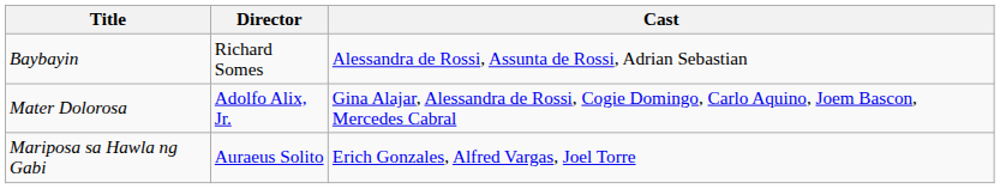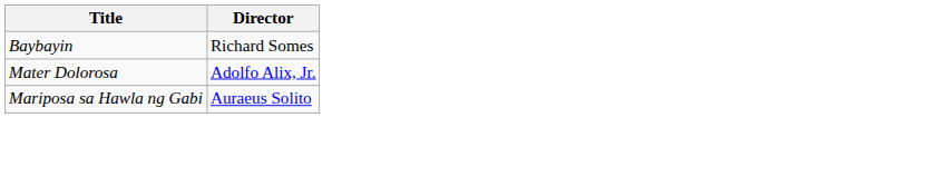 <table class="wikitable">
 <tr>
 <th>Title</th>
 <th>Director</th>
-<th>Cast</th>
 </tr>
 <tr>
 <td><em>Baybayin</em></td>
 <td>Richard Somes</td>
-<td><a href='#'>Alessandra de Rossi</a>, <a href='#'>Assunta de Rossi</a>, Adrian Sebastian</td>
 </tr>
 <tr>
 <td><em>Mater Dolorosa</em></td>
 <td><a href='#'>Adolfo Alix, Jr.</a></td>
-<td><a href='#'>Gina Alajar</a>, <a href='#'>Alessandra de Rossi</a>, <a href='#'>Cogie Domingo</a>, <a href='#'>Carlo Aquino</a>, <a href='#'>Joem Bascon</a>, <a href='#'>Mercedes Cabral</a></td>
 </tr>
 <tr>
 <td><em>Mariposa sa Hawla ng Gabi</em></td>
 <td><a href='#'>Auraeus Solito</a></td>
-<td><a href='#'>Erich Gonzales</a>, <a href='#'>Alfred Vargas</a>, <a href='#'>Joel Torre</a></td>
 </tr>
 </table>
